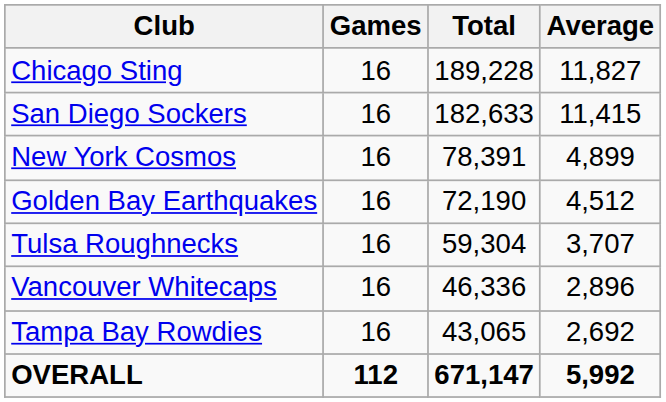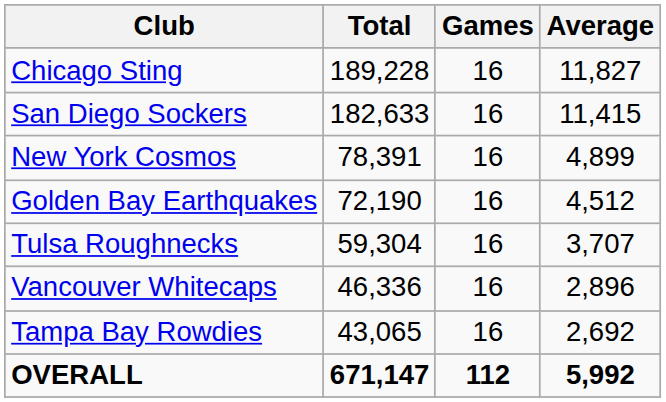 <table class="wikitable" style="font-size:100%">
 <tr>
 <th>Club</th>
+<th>Total</th>
 <th>Games</th>
-<th>Total</th>
 <th>Average</th>
 </tr>
 <tr>
 <td><a href='#'>Chicago Sting</a></td>
+<td align=center>189,228</td>
 <td align=center>16</td>
-<td align=center>189,228</td>
 <td align=center>11,827</td>
 </tr>
 <tr>
 <td><a href='#'>San Diego Sockers</a></td>
+<td align=center>182,633</td>
 <td align=center>16</td>
-<td align=center>182,633</td>
 <td align=center>11,415</td>
 </tr>
 <tr>
 <td><a href='#'>New York Cosmos</a></td>
+<td align=center>78,391</td>
 <td align=center>16</td>
-<td align=center>78,391</td>
 <td align=center>4,899</td>
 </tr>
 <tr>
 <td><a href='#'>Golden Bay Earthquakes</a></td>
+<td align=center>72,190</td>
 <td align=center>16</td>
-<td align=center>72,190</td>
 <td align=center>4,512</td>
 </tr>
 <tr>
 <td><a href='#'>Tulsa Roughnecks</a></td>
+<td align=center>59,304</td>
 <td align=center>16</td>
-<td align=center>59,304</td>
 <td align=center>3,707</td>
 </tr>
 <tr>
 <td><a href='#'>Vancouver Whitecaps</a></td>
+<td align=center>46,336</td>
 <td align=center>16</td>
-<td align=center>46,336</td>
 <td align=center>2,896</td>
 </tr>
 <tr>
 <td><a href='#'>Tampa Bay Rowdies</a></td>
+<td align=center>43,065</td>
 <td align=center>16</td>
-<td align=center>43,065</td>
 <td align=center>2,692</td>
 </tr>
 <tr>
 <td><strong>OVERALL</strong></td>
+<td align=center><strong>671,147</strong></td>
 <td align=center><strong>112</strong></td>
-<td align=center><strong>671,147</strong></td>
 <td align=center><strong>5,992</strong></td>
 </tr>
 </table>
